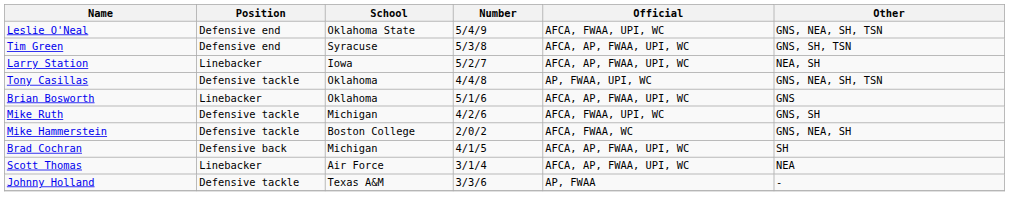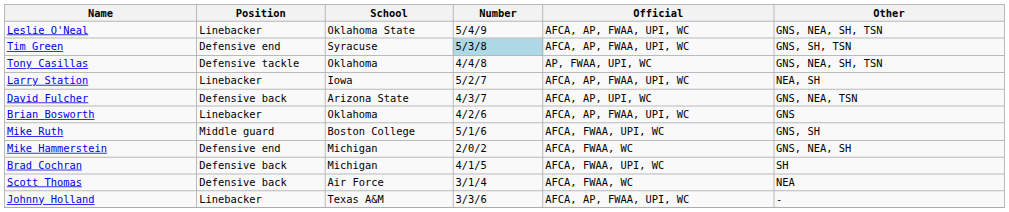 <table class="wikitable sortable">
 <tr>
 <th bgcolor="#DDDDFF" width="15%">Name</th>
 <th bgcolor="#DDDDFF" width="10%">Position</th>
 <th bgcolor="#DDDDFF" width="10%">School</th>
 <th bgcolor="#DDDDFF" width="7%">Number</th>
 <th bgcolor="#DDDDFF" width="18%">Official</th>
 <th bgcolor="#DDDDFF" width="18%">Other</th>
 </tr>
 <tr align="left">
 <td><a href='#'>Leslie O'Neal</a></td>
-<td>Defensive end</td>
+<td>Linebacker</td>
 <td>Oklahoma State</td>
 <td>5/4/9</td>
-<td>AFCA, FWAA, UPI, WC</td>
+<td>AFCA, AP, FWAA, UPI, WC</td>
 <td>GNS, NEA, SH, TSN</td>
 </tr>
 <tr align="left">
 <td><a href='#'>Tim Green</a></td>
 <td>Defensive end</td>
 <td>Syracuse</td>
-<td>5/3/8</td>
+<td style="background: lightblue;">5/3/8</td>
 <td>AFCA, AP, FWAA, UPI, WC</td>
 <td>GNS, SH, TSN</td>
+</tr>
+<tr align="left">
+<td><a href='#'>Tony Casillas</a></td>
+<td>Defensive tackle</td>
+<td>Oklahoma</td>
+<td>4/4/8</td>
+<td>AP, FWAA, UPI, WC</td>
+<td>GNS, NEA, SH, TSN</td>
 </tr>
 <tr align="left">
 <td><a href='#'>Larry Station</a></td>
 <td>Linebacker</td>
 <td>Iowa</td>
 <td>5/2/7</td>
 <td>AFCA, AP, FWAA, UPI, WC</td>
 <td>NEA, SH</td>
 </tr>
 <tr align="left">
-<td><a href='#'>Tony Casillas</a></td>
-<td>Defensive tackle</td>
-<td>Oklahoma</td>
-<td>4/4/8</td>
-<td>AP, FWAA, UPI, WC</td>
-<td>GNS, NEA, SH, TSN</td>
+<td><a href='#'>David Fulcher</a></td>
+<td>Defensive back</td>
+<td>Arizona State</td>
+<td>4/3/7</td>
+<td>AFCA, AP, UPI, WC</td>
+<td>GNS, NEA, TSN</td>
 </tr>
 <tr align="left">
 <td><a href='#'>Brian Bosworth</a></td>
 <td>Linebacker</td>
 <td>Oklahoma</td>
-<td>5/1/6</td>
+<td>4/2/6</td>
 <td>AFCA, AP, FWAA, UPI, WC</td>
 <td>GNS</td>
 </tr>
 <tr align="left">
 <td><a href='#'>Mike Ruth</a></td>
-<td>Defensive tackle</td>
-<td>Michigan</td>
-<td>4/2/6</td>
+<td>Middle guard</td>
+<td>Boston College</td>
+<td>5/1/6</td>
 <td>AFCA, FWAA, UPI, WC</td>
 <td>GNS, SH</td>
 </tr>
 <tr align="left">
 <td><a href='#'>Mike Hammerstein</a></td>
-<td>Defensive tackle</td>
-<td>Boston College</td>
+<td>Defensive end</td>
+<td>Michigan</td>
 <td>2/0/2</td>
 <td>AFCA, FWAA, WC</td>
 <td>GNS, NEA, SH</td>
 </tr>
 <tr align="left">
 <td><a href='#'>Brad Cochran</a></td>
 <td>Defensive back</td>
 <td>Michigan</td>
 <td>4/1/5</td>
-<td>AFCA, AP, FWAA, UPI, WC</td>
+<td>AFCA, FWAA, UPI, WC</td>
 <td>SH</td>
 </tr>
 <tr align="left">
 <td><a href='#'>Scott Thomas</a></td>
-<td>Linebacker</td>
+<td>Defensive back</td>
 <td>Air Force</td>
 <td>3/1/4</td>
-<td>AFCA, AP, FWAA, UPI, WC</td>
+<td>AFCA, FWAA, WC</td>
 <td>NEA</td>
 </tr>
 <tr align="left">
 <td><a href='#'>Johnny Holland</a></td>
-<td>Defensive tackle</td>
+<td>Linebacker</td>
 <td>Texas A&M</td>
 <td>3/3/6</td>
-<td>AP, FWAA</td>
+<td>AFCA, AP, FWAA, UPI, WC</td>
 <td>-</td>
 </tr>
 <tr align="left">
 </tr>
 </table>
